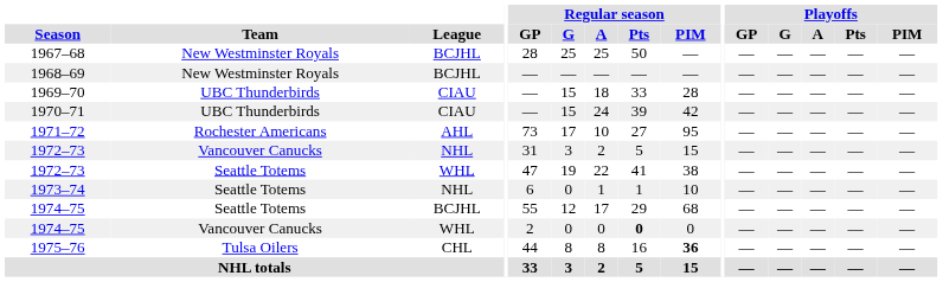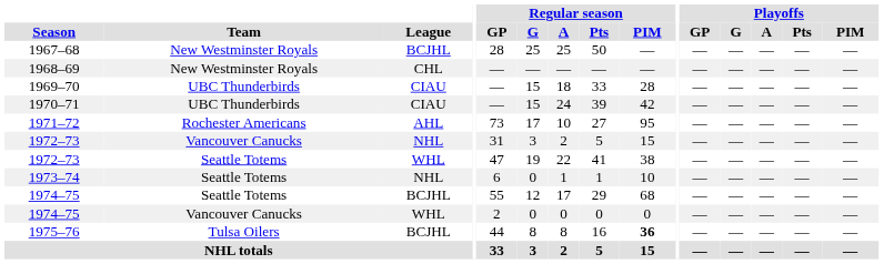 <table border="0" cellpadding="1" cellspacing="0" style="text-align:center; width:60em">
 <tr bgcolor="#e0e0e0">
 <th colspan="3" bgcolor="#ffffff"></th>
 <th rowspan="100" bgcolor="#ffffff"></th>
 <th colspan="5"><a href='#'>Regular season</a></th>
 <th rowspan="100" bgcolor="#ffffff"></th>
 <th colspan="5"><a href='#'>Playoffs</a></th>
 </tr>
 <tr bgcolor="#e0e0e0">
 <th><a href='#'>Season</a></th>
 <th>Team</th>
 <th>League</th>
 <th>GP</th>
 <th><a href='#'>G</a></th>
 <th><a href='#'>A</a></th>
 <th><a href='#'>Pts</a></th>
 <th><a href='#'>PIM</a></th>
 <th>GP</th>
 <th>G</th>
 <th>A</th>
 <th>Pts</th>
 <th>PIM</th>
 </tr>
 <tr>
 <td>1967–68</td>
 <td><a href='#'>New Westminster Royals</a></td>
 <td><a href='#'>BCJHL</a></td>
 <td>28</td>
 <td>25</td>
 <td>25</td>
 <td>50</td>
 <td>—</td>
 <td>—</td>
 <td>—</td>
 <td>—</td>
 <td>—</td>
 <td>—</td>
 </tr>
 <tr bgcolor="#f0f0f0">
 <td>1968–69</td>
 <td>New Westminster Royals</td>
-<td>BCJHL</td>
+<td>CHL</td>
 <td>—</td>
 <td>—</td>
 <td>—</td>
 <td>—</td>
 <td>—</td>
 <td>—</td>
 <td>—</td>
 <td>—</td>
 <td>—</td>
 <td>—</td>
 </tr>
 <tr>
 <td>1969–70</td>
 <td><a href='#'>UBC Thunderbirds</a></td>
 <td><a href='#'>CIAU</a></td>
 <td>—</td>
 <td>15</td>
 <td>18</td>
 <td>33</td>
 <td>28</td>
 <td>—</td>
 <td>—</td>
 <td>—</td>
 <td>—</td>
 <td>—</td>
 </tr>
 <tr bgcolor="#f0f0f0">
 <td>1970–71</td>
 <td>UBC Thunderbirds</td>
 <td>CIAU</td>
 <td>—</td>
 <td>15</td>
 <td>24</td>
 <td>39</td>
 <td>42</td>
 <td>—</td>
 <td>—</td>
 <td>—</td>
 <td>—</td>
 <td>—</td>
 </tr>
 <tr>
 <td><a href='#'>1971–72</a></td>
 <td><a href='#'>Rochester Americans</a></td>
 <td><a href='#'>AHL</a></td>
 <td>73</td>
 <td>17</td>
 <td>10</td>
 <td>27</td>
 <td>95</td>
 <td>—</td>
 <td>—</td>
 <td>—</td>
 <td>—</td>
 <td>—</td>
 </tr>
 <tr bgcolor="#f0f0f0">
 <td><a href='#'>1972–73</a></td>
 <td><a href='#'>Vancouver Canucks</a></td>
 <td><a href='#'>NHL</a></td>
 <td>31</td>
 <td>3</td>
 <td>2</td>
 <td>5</td>
 <td>15</td>
 <td>—</td>
 <td>—</td>
 <td>—</td>
 <td>—</td>
 <td>—</td>
 </tr>
 <tr>
 <td><a href='#'>1972–73</a></td>
 <td><a href='#'>Seattle Totems</a></td>
 <td><a href='#'>WHL</a></td>
 <td>47</td>
 <td>19</td>
 <td>22</td>
 <td>41</td>
 <td>38</td>
 <td>—</td>
 <td>—</td>
 <td>—</td>
 <td>—</td>
 <td>—</td>
 </tr>
 <tr bgcolor="#f0f0f0">
 <td><a href='#'>1973–74</a></td>
 <td>Seattle Totems</td>
 <td>NHL</td>
 <td>6</td>
 <td>0</td>
 <td>1</td>
 <td>1</td>
 <td>10</td>
 <td>—</td>
 <td>—</td>
 <td>—</td>
 <td>—</td>
 <td>—</td>
 </tr>
 <tr>
 <td><a href='#'>1974–75</a></td>
 <td>Seattle Totems</td>
 <td>BCJHL</td>
 <td>55</td>
 <td>12</td>
 <td>17</td>
 <td>29</td>
 <td>68</td>
 <td>—</td>
 <td>—</td>
 <td>—</td>
 <td>—</td>
 <td>—</td>
 </tr>
 <tr bgcolor="#f0f0f0">
 <td><a href='#'>1974–75</a></td>
 <td>Vancouver Canucks</td>
 <td>WHL</td>
 <td>2</td>
 <td>0</td>
 <td>0</td>
-<td><strong>0</strong></td>
+<td>0</td>
 <td>0</td>
 <td>—</td>
 <td>—</td>
 <td>—</td>
 <td>—</td>
 <td>—</td>
 </tr>
 <tr>
 <td><a href='#'>1975–76</a></td>
 <td><a href='#'>Tulsa Oilers</a></td>
-<td>CHL</td>
+<td>BCJHL</td>
 <td>44</td>
 <td>8</td>
 <td>8</td>
 <td>16</td>
 <td><strong>36</strong></td>
 <td>—</td>
 <td>—</td>
 <td>—</td>
 <td>—</td>
 <td>—</td>
 </tr>
 <tr bgcolor="#e0e0e0">
 </tr>
 <tr bgcolor="#e0e0e0">
 <th colspan="3">NHL totals</th>
 <th>33</th>
 <th>3</th>
 <th>2</th>
 <th>5</th>
 <th>15</th>
 <th>—</th>
 <th>—</th>
 <th>—</th>
 <th>—</th>
 <th>—</th>
 </tr>
 </table>
